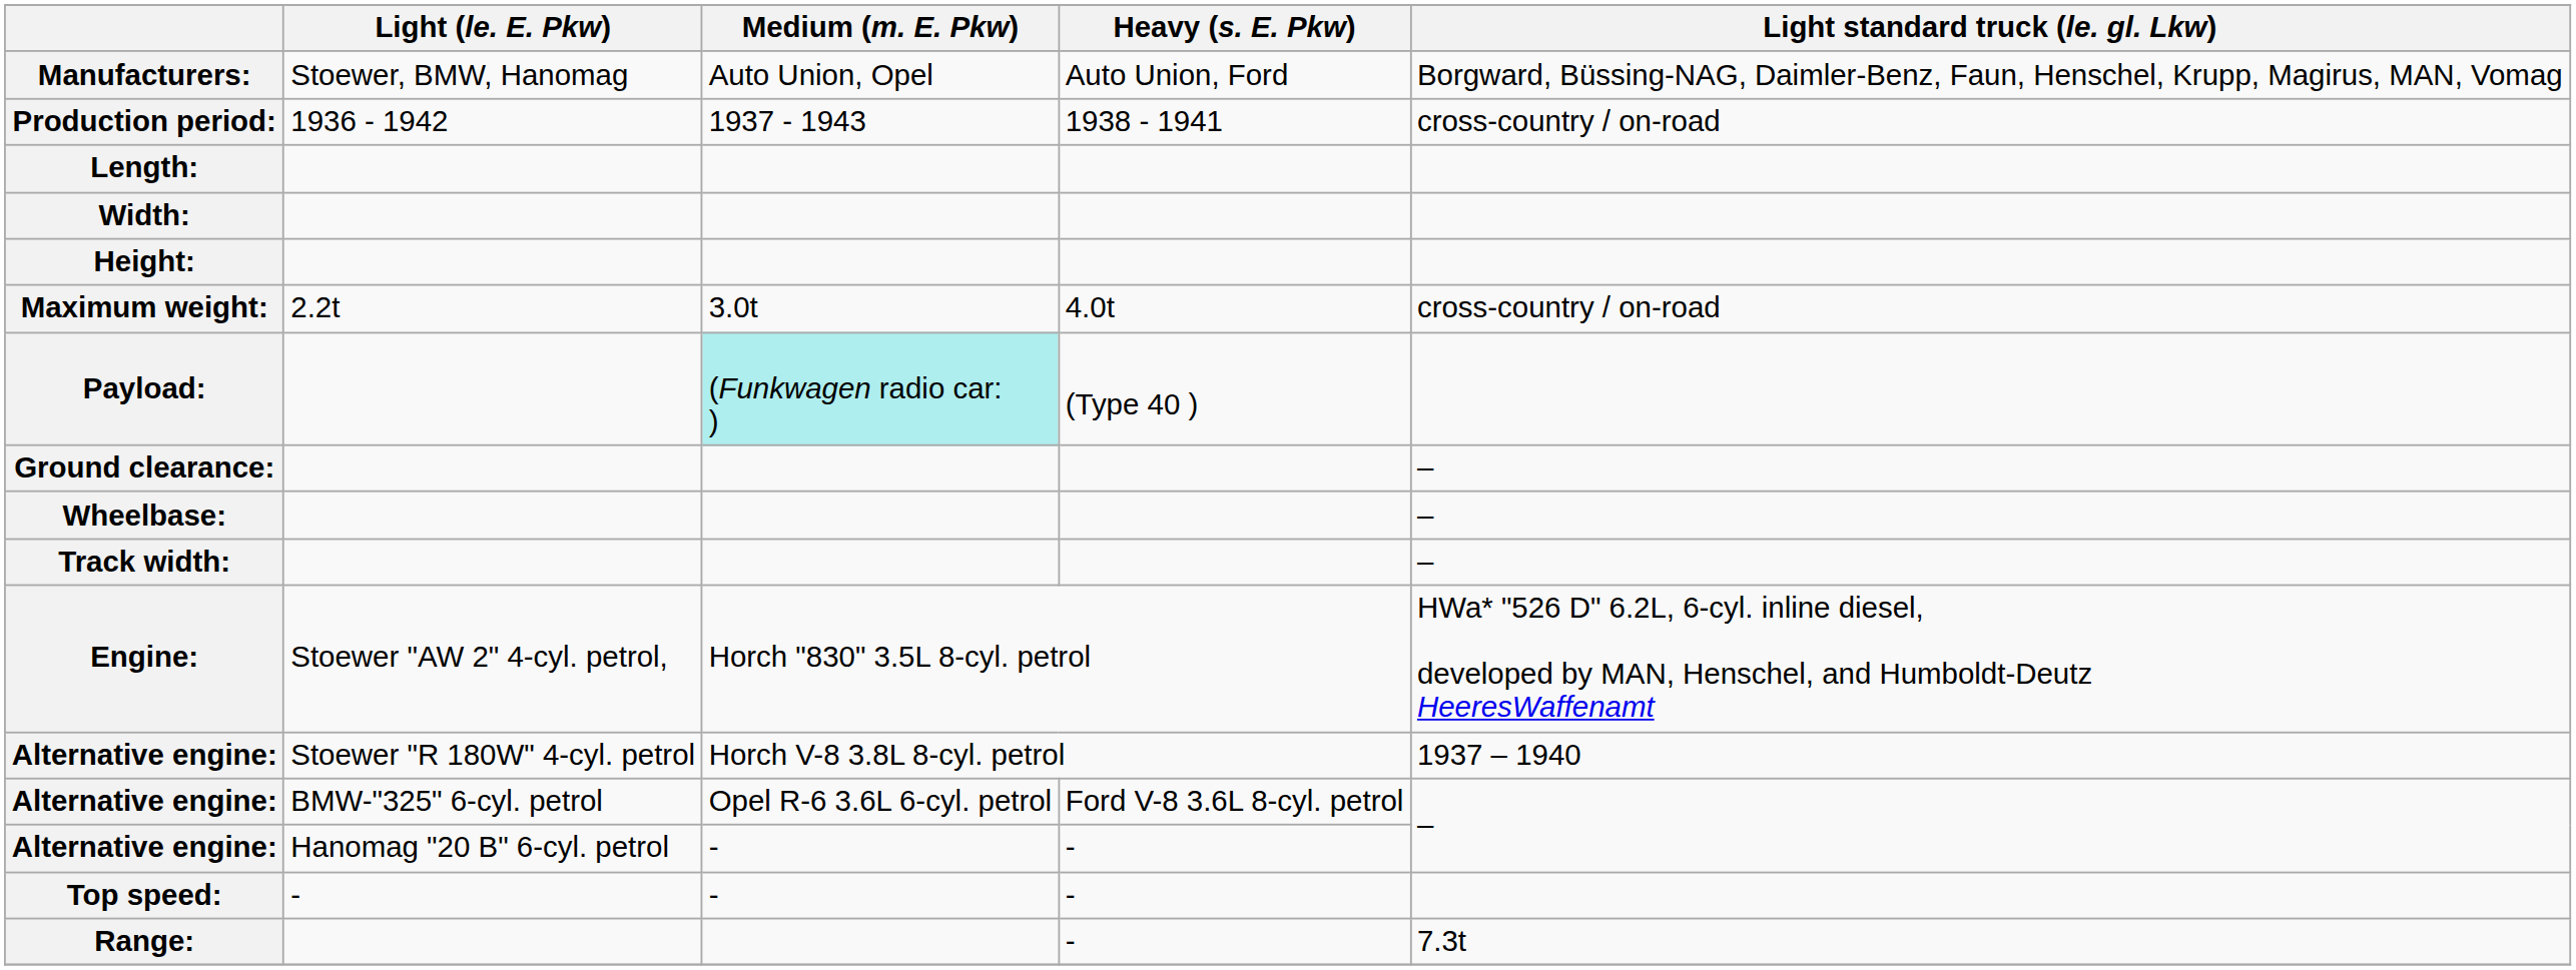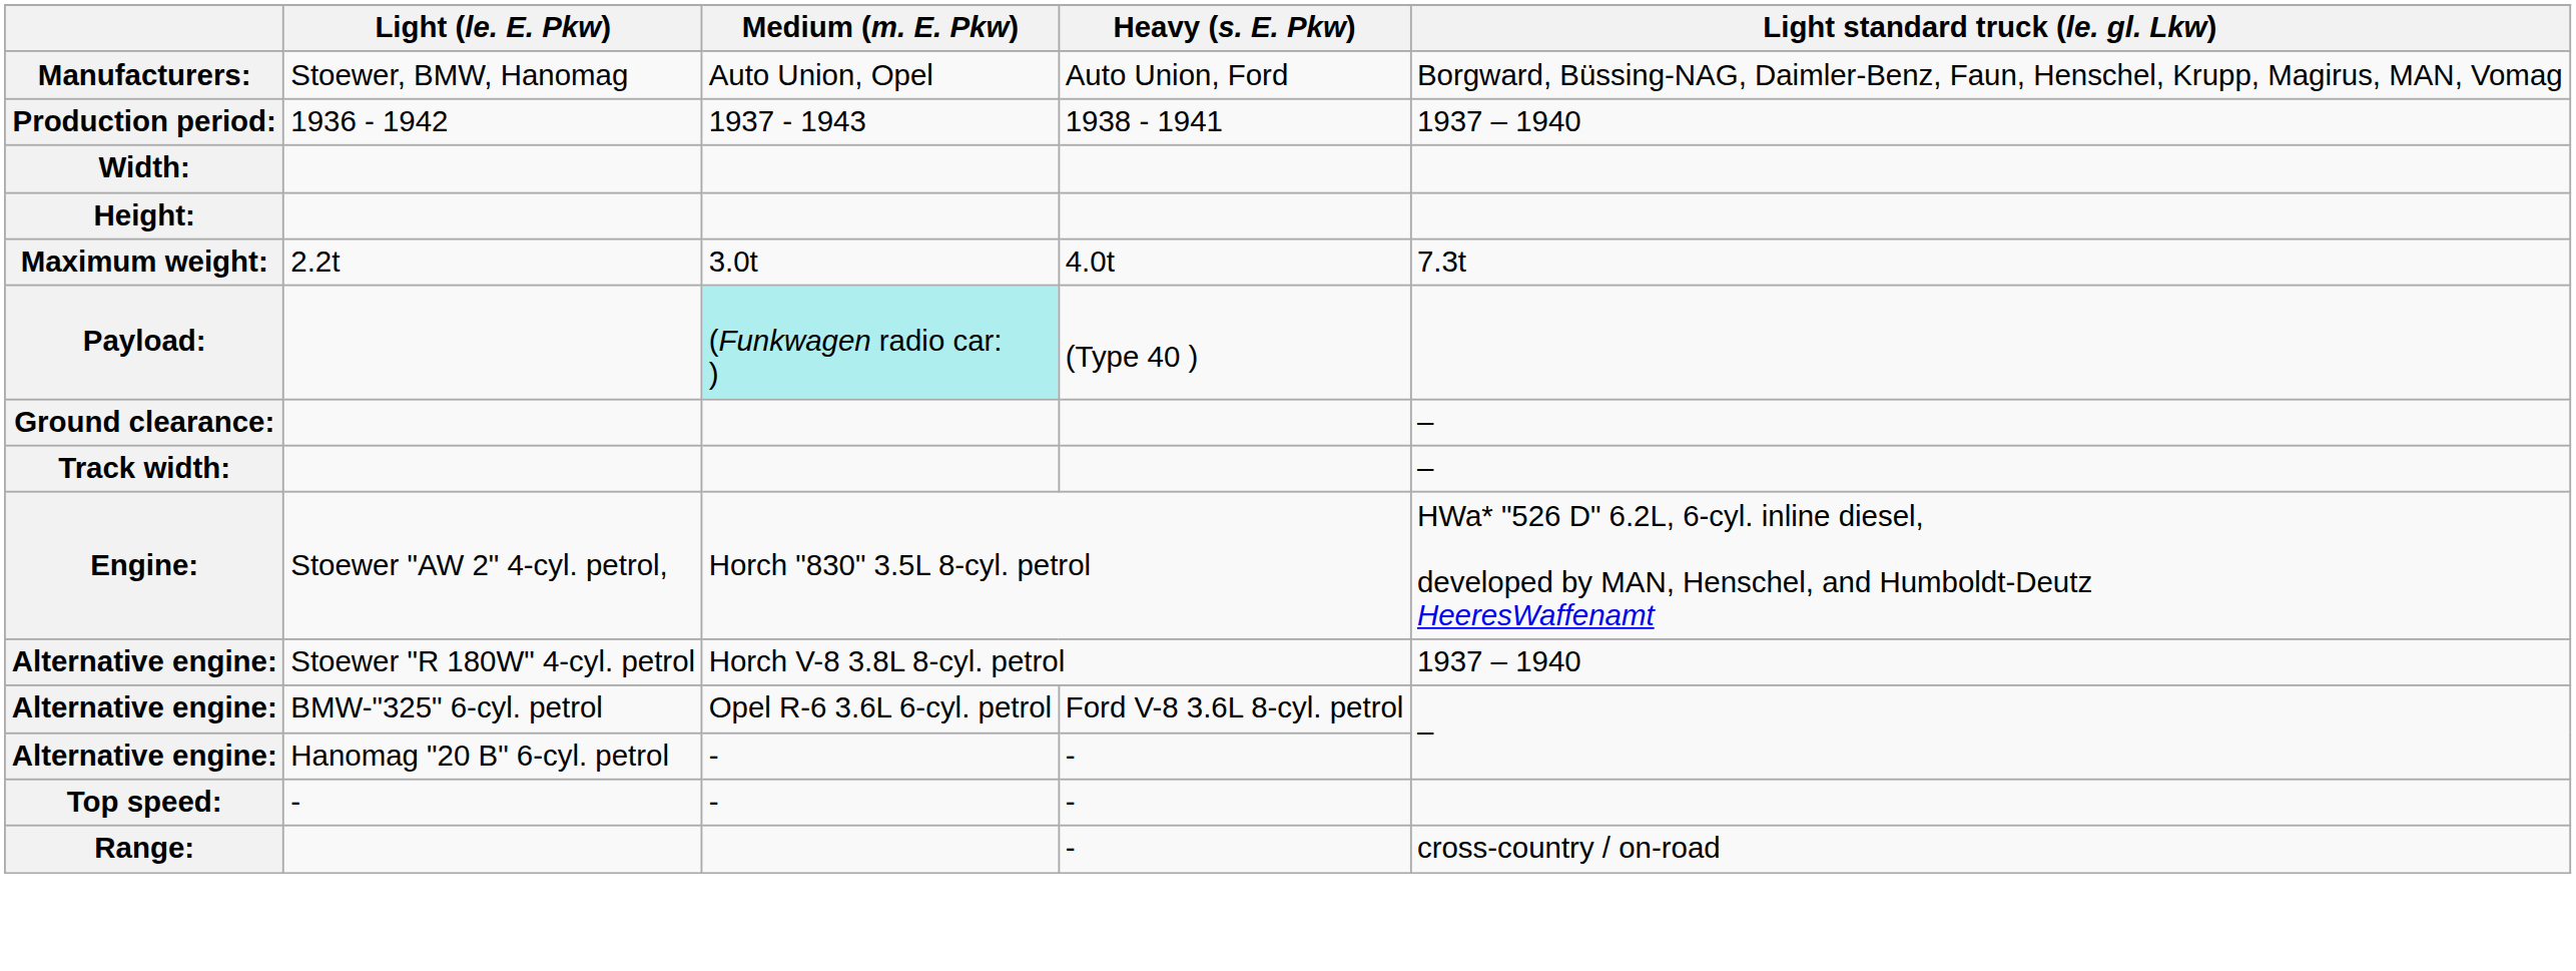 <table class="wikitable">
 <tr>
 </tr>
 <tr>
 <th></th>
 <th>Light (<em>le. E. Pkw</em>)</th>
 <th>Medium (<em>m. E. Pkw</em>)</th>
 <th>Heavy (<em>s. E. Pkw</em>)</th>
 <th>Light standard truck (<em>le. gl. Lkw</em>)</th>
 </tr>
 <tr>
 <th>Manufacturers:</th>
 <td>Stoewer, BMW, Hanomag</td>
 <td>Auto Union, Opel</td>
 <td>Auto Union, Ford</td>
 <td>Borgward, Büssing-NAG, Daimler-Benz, Faun, Henschel, Krupp, Magirus, MAN, Vomag</td>
 </tr>
 <tr>
 <th>Production period:</th>
 <td>1936 - 1942</td>
 <td>1937 - 1943</td>
 <td>1938 - 1941</td>
-<td> cross-country /  on-road</td>
-</tr>
-<tr>
-<th>Length:</th>
-<td></td>
-<td></td>
-<td></td>
-<td> </td>
+<td>1937 – 1940</td>
 </tr>
 <tr>
 <th>Width:</th>
 <td></td>
 <td></td>
 <td></td>
 <td> </td>
 </tr>
 <tr>
 <th>Height:</th>
 <td></td>
 <td></td>
 <td></td>
 <td> </td>
 </tr>
 <tr>
 <th>Maximum weight:</th>
 <td>2.2t</td>
 <td>3.0t</td>
 <td>4.0t</td>
-<td> cross-country /  on-road</td>
+<td>7.3t</td>
 </tr>
 <tr>
 <th>Payload:</th>
 <td></td>
 <td style="background: paleturquoise;"><br> (<em>Funkwagen</em> radio car:<br> )</td>
 <td><br> (Type 40 )</td>
 <td></td>
 </tr>
 <tr>
 <th>Ground clearance:</th>
-<td></td>
-<td></td>
-<td></td>
-<td>–</td>
-</tr>
-<tr>
-<th>Wheelbase:</th>
 <td></td>
 <td></td>
 <td></td>
 <td>–</td>
 </tr>
 <tr>
 <th>Track width:</th>
 <td></td>
 <td></td>
 <td></td>
 <td>–</td>
 </tr>
 <tr>
 <th>Engine:</th>
 <td>Stoewer "AW 2" 4-cyl. petrol,<br></td>
 <td colspan="2">Horch "830" 3.5L 8-cyl. petrol<br></td>
 <td>HWa* "526 D" 6.2L, 6-cyl. inline diesel,  <br><br>developed by MAN, Henschel, and Humboldt-Deutz <br> <a href='#'><em>HeeresWaffenamt</em></a></td>
 </tr>
 <tr>
 <th>Alternative engine:</th>
 <td>Stoewer "R 180W" 4-cyl. petrol<br> </td>
 <td colspan="2">Horch V-8 3.8L 8-cyl. petrol<br> </td>
 <td>1937 – 1940</td>
 </tr>
 <tr>
 <th>Alternative engine:</th>
 <td>BMW-"325" 6-cyl. petrol<br> </td>
 <td>Opel R-6 3.6L 6-cyl. petrol<br> </td>
 <td>Ford V-8 3.6L 8-cyl. petrol<br> </td>
 <td rowspan=2>–</td>
 </tr>
 <tr>
 <th>Alternative engine:</th>
 <td>Hanomag "20 B" 6-cyl. petrol<br> </td>
 <td>-</td>
 <td>-</td>
 </tr>
 <tr>
 <th>Top speed:</th>
 <td>-</td>
 <td>-</td>
 <td>-</td>
 <td></td>
 </tr>
 <tr>
 <th>Range:</th>
 <td></td>
 <td></td>
 <td>-</td>
-<td>7.3t</td>
+<td> cross-country /  on-road</td>
 </tr>
 <tr>
 </tr>
 </table>
